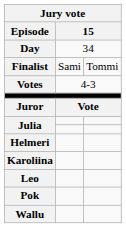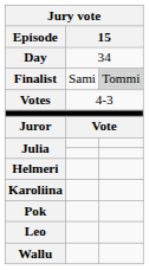 <table class="wikitable nowrap" style="text-align:center">
 <tr>
 <th colspan="3">Jury vote</th>
 </tr>
 <tr>
 <th>Episode</th>
 <th colspan="2">15</th>
 </tr>
 <tr>
 <th>Day</th>
 <td colspan="2">34</td>
 </tr>
 <tr>
 <th>Finalist</th>
 <td>Sami</td>
-<td>Tommi</td>
+<td style="background: lightgrey;">Tommi</td>
 </tr>
 <tr>
 <th>Votes</th>
 <td colspan="2">4-3</td>
 </tr>
 <tr>
 <th colspan="3" style="background:black;"></th>
 </tr>
 <tr>
 <th>Juror</th>
 <th colspan="2">Vote</th>
 </tr>
 <tr>
 <th rowspan="2">Julia</th>
 <td></td>
 <td></td>
 </tr>
 <tr>
 <td></td>
 <td></td>
 </tr>
 <tr>
 <th>Helmeri</th>
 <td></td>
 <td></td>
 </tr>
 <tr>
 <th>Karoliina</th>
 <td></td>
 <td></td>
 </tr>
 <tr>
-<th>Leo</th>
+<th>Pok</th>
 <td></td>
 <td></td>
 </tr>
 <tr>
-<th>Pok</th>
+<th>Leo</th>
 <td></td>
 <td></td>
 </tr>
 <tr>
 <th>Wallu</th>
 <td></td>
 <td></td>
 </tr>
 </table>
